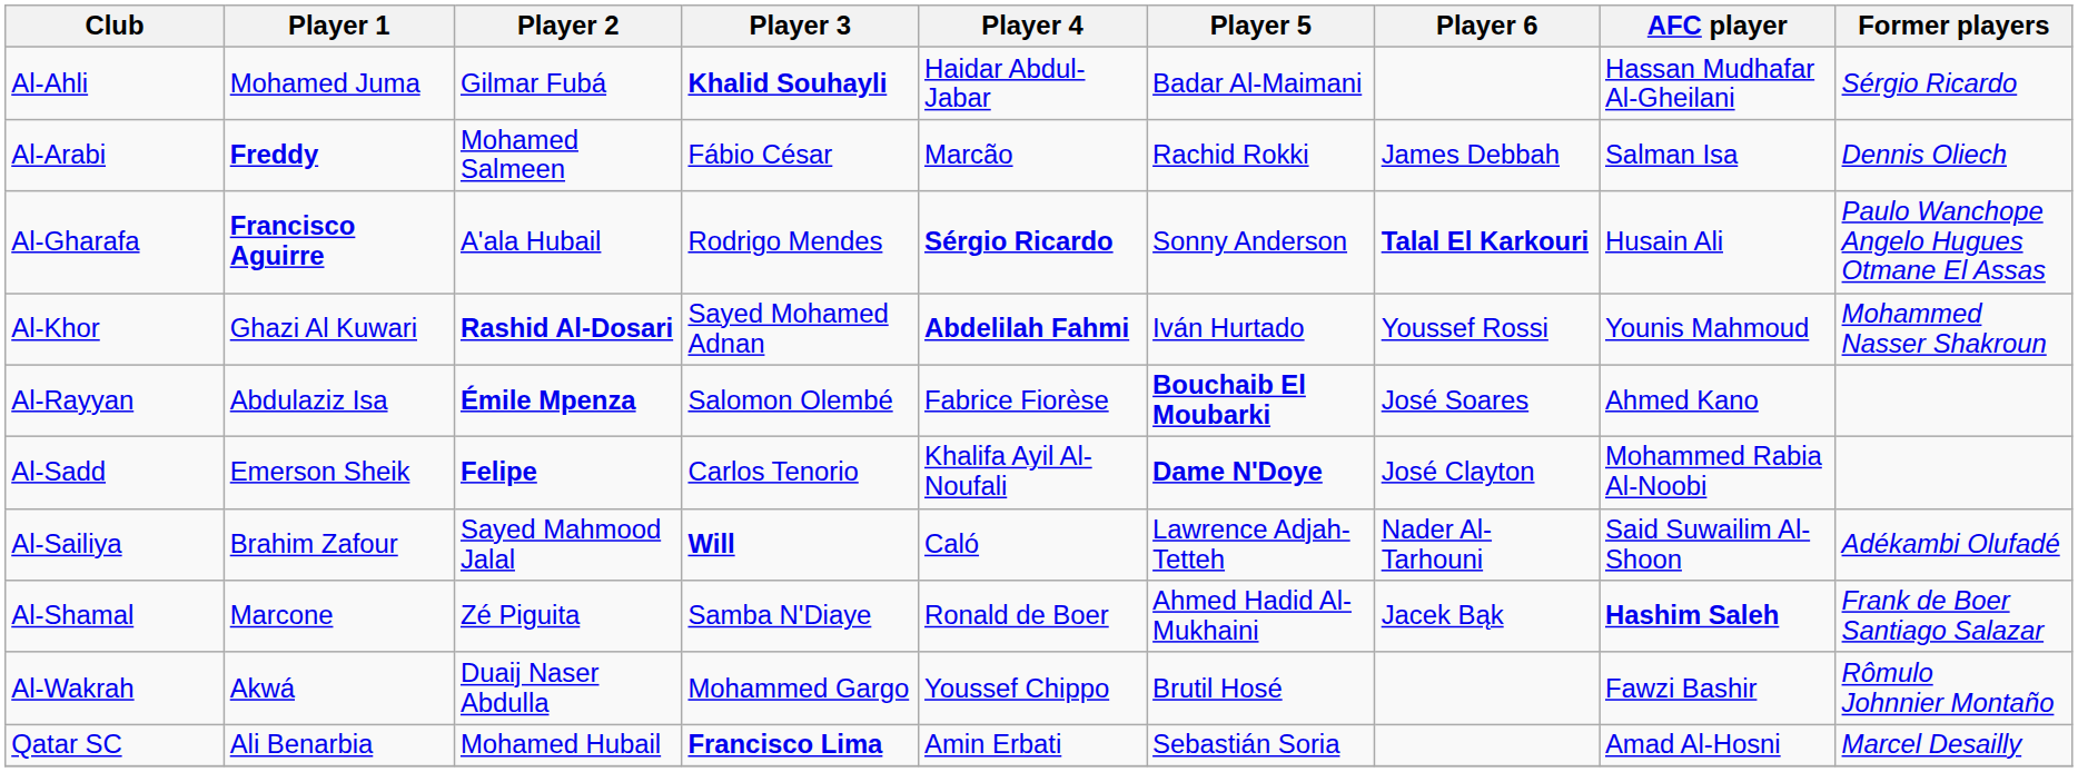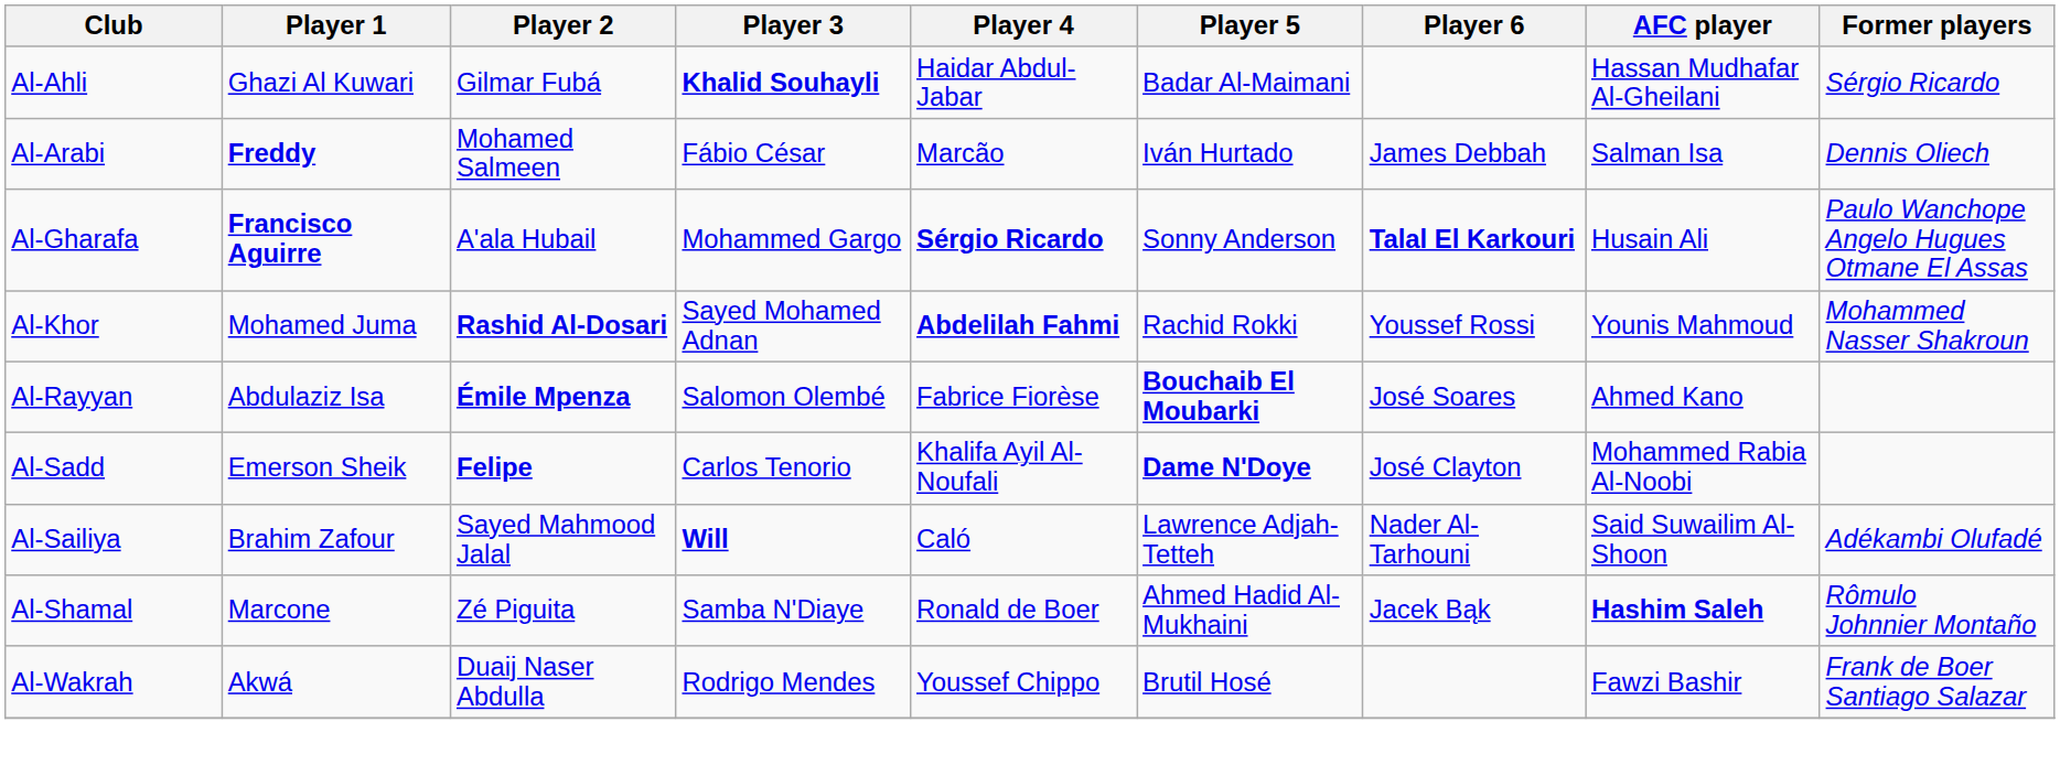 <table class="wikitable">
 <tr>
 <th width="170">Club</th>
 <th width="170">Player 1</th>
 <th width="170">Player 2</th>
 <th width="170">Player 3</th>
 <th width="170">Player 4</th>
 <th width="170">Player 5</th>
 <th width="170">Player 6</th>
 <th width="170"><a href='#'>AFC</a> player</th>
 <th width="170">Former players</th>
 </tr>
 <tr>
 <td><a href='#'>Al-Ahli</a></td>
-<td> <a href='#'>Mohamed Juma</a></td>
+<td> <a href='#'>Ghazi Al Kuwari</a></td>
 <td> <a href='#'>Gilmar Fubá</a></td>
 <td> <strong><a href='#'>Khalid Souhayli</a></strong></td>
 <td> <a href='#'>Haidar Abdul-Jabar</a></td>
 <td> <a href='#'>Badar Al-Maimani</a></td>
 <td></td>
 <td> <a href='#'>Hassan Mudhafar Al-Gheilani</a></td>
 <td> <em><a href='#'>Sérgio Ricardo</a></em></td>
 </tr>
 <tr>
 <td><a href='#'>Al-Arabi</a></td>
 <td> <strong><a href='#'>Freddy</a></strong></td>
 <td> <a href='#'>Mohamed Salmeen</a></td>
 <td> <a href='#'>Fábio César</a></td>
 <td> <a href='#'>Marcão</a></td>
-<td> <a href='#'>Rachid Rokki</a></td>
+<td> <a href='#'>Iván Hurtado</a></td>
 <td> <a href='#'>James Debbah</a></td>
 <td> <a href='#'>Salman Isa</a></td>
 <td> <em><a href='#'>Dennis Oliech</a></em></td>
 </tr>
 <tr>
 <td><a href='#'>Al-Gharafa</a></td>
 <td> <strong><a href='#'>Francisco Aguirre</a></strong></td>
 <td> <a href='#'>A'ala Hubail</a></td>
-<td> <a href='#'>Rodrigo Mendes</a></td>
+<td> <a href='#'>Mohammed Gargo</a></td>
 <td> <strong><a href='#'>Sérgio Ricardo</a></strong></td>
 <td> <a href='#'>Sonny Anderson</a></td>
 <td> <strong><a href='#'>Talal El Karkouri</a></strong></td>
 <td> <a href='#'>Husain Ali</a></td>
 <td> <em><a href='#'>Paulo Wanchope</a></em> <br>  <em><a href='#'>Angelo Hugues</a></em> <br>  <em><a href='#'>Otmane El Assas</a></em></td>
 </tr>
 <tr>
 <td><a href='#'>Al-Khor</a></td>
-<td> <a href='#'>Ghazi Al Kuwari</a></td>
+<td> <a href='#'>Mohamed Juma</a></td>
 <td> <strong><a href='#'>Rashid Al-Dosari</a></strong></td>
 <td> <a href='#'>Sayed Mohamed Adnan</a></td>
 <td> <strong><a href='#'>Abdelilah Fahmi</a></strong></td>
-<td> <a href='#'>Iván Hurtado</a></td>
+<td> <a href='#'>Rachid Rokki</a></td>
 <td> <a href='#'>Youssef Rossi</a></td>
 <td> <a href='#'>Younis Mahmoud</a></td>
 <td> <em><a href='#'>Mohammed Nasser Shakroun</a></em></td>
 </tr>
 <tr>
 <td><a href='#'>Al-Rayyan</a></td>
 <td> <a href='#'>Abdulaziz Isa</a></td>
 <td> <strong><a href='#'>Émile Mpenza</a></strong></td>
 <td> <a href='#'>Salomon Olembé</a></td>
 <td> <a href='#'>Fabrice Fiorèse</a></td>
 <td> <strong><a href='#'>Bouchaib El Moubarki</a></strong></td>
 <td> <a href='#'>José Soares</a></td>
 <td> <a href='#'>Ahmed Kano</a></td>
 <td></td>
 </tr>
 <tr>
 <td><a href='#'>Al-Sadd</a></td>
 <td> <a href='#'>Emerson Sheik</a></td>
 <td> <strong><a href='#'>Felipe</a></strong></td>
 <td> <a href='#'>Carlos Tenorio</a></td>
 <td> <a href='#'>Khalifa Ayil Al-Noufali</a></td>
 <td> <strong><a href='#'>Dame N'Doye</a></strong></td>
 <td> <a href='#'>José Clayton</a></td>
 <td> <a href='#'>Mohammed Rabia Al-Noobi</a></td>
 <td></td>
 </tr>
 <tr>
 <td><a href='#'>Al-Sailiya</a></td>
 <td> <a href='#'>Brahim Zafour</a></td>
 <td> <a href='#'>Sayed Mahmood Jalal</a></td>
 <td> <strong><a href='#'>Will</a></strong></td>
 <td> <a href='#'>Caló</a></td>
 <td> <a href='#'>Lawrence Adjah-Tetteh</a></td>
 <td> <a href='#'>Nader Al-Tarhouni</a></td>
 <td> <a href='#'>Said Suwailim Al-Shoon</a></td>
 <td> <em><a href='#'>Adékambi Olufadé</a></em></td>
 </tr>
 <tr>
 <td><a href='#'>Al-Shamal</a></td>
 <td> <a href='#'>Marcone</a></td>
 <td> <a href='#'>Zé Piguita</a></td>
 <td> <a href='#'>Samba N'Diaye</a></td>
 <td> <a href='#'>Ronald de Boer</a></td>
 <td> <a href='#'>Ahmed Hadid Al-Mukhaini</a></td>
 <td> <a href='#'>Jacek Bąk</a></td>
 <td> <strong><a href='#'>Hashim Saleh</a></strong></td>
-<td> <em><a href='#'>Frank de Boer</a></em> <br>  <em><a href='#'>Santiago Salazar</a></em></td>
+<td> <em><a href='#'>Rômulo</a></em><br> <em><a href='#'>Johnnier Montaño</a></em></td>
 </tr>
 <tr>
 <td><a href='#'>Al-Wakrah</a></td>
 <td> <a href='#'>Akwá</a></td>
 <td> <a href='#'>Duaij Naser Abdulla</a></td>
-<td> <a href='#'>Mohammed Gargo</a></td>
+<td> <a href='#'>Rodrigo Mendes</a></td>
 <td> <a href='#'>Youssef Chippo</a></td>
 <td> <a href='#'>Brutil Hosé</a></td>
 <td></td>
 <td> <a href='#'>Fawzi Bashir</a></td>
-<td> <em><a href='#'>Rômulo</a></em><br> <em><a href='#'>Johnnier Montaño</a></em></td>
-</tr>
-<tr>
-<td><a href='#'>Qatar SC</a></td>
-<td> <a href='#'>Ali Benarbia</a></td>
-<td> <a href='#'>Mohamed Hubail</a></td>
-<td> <strong><a href='#'>Francisco Lima</a></strong></td>
-<td> <a href='#'>Amin Erbati</a></td>
-<td> <a href='#'>Sebastián Soria</a></td>
-<td></td>
-<td> <a href='#'>Amad Al-Hosni</a></td>
-<td> <em><a href='#'>Marcel Desailly</a></em></td>
+<td> <em><a href='#'>Frank de Boer</a></em> <br>  <em><a href='#'>Santiago Salazar</a></em></td>
 </tr>
 <tr>
 </tr>
 </table>
